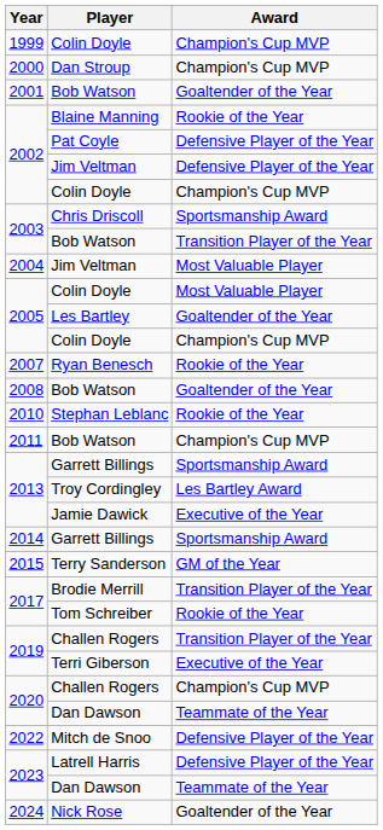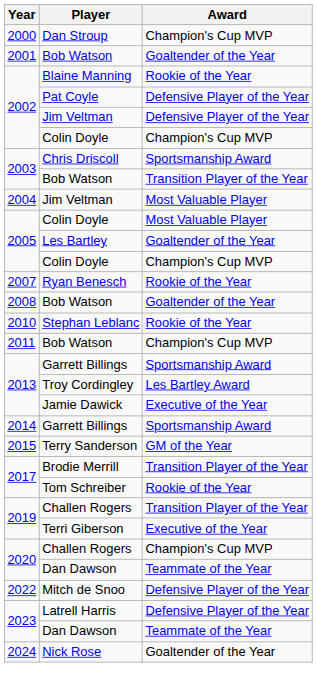 <table class="wikitable">
 <tr>
 <th>Year</th>
 <th>Player</th>
 <th>Award</th>
-</tr>
-<tr>
-<td><a href='#'>1999</a></td>
-<td><a href='#'>Colin Doyle</a></td>
-<td><a href='#'>Champion's Cup MVP</a></td>
 </tr>
 <tr>
 <td><a href='#'>2000</a></td>
 <td><a href='#'>Dan Stroup</a></td>
 <td>Champion's Cup MVP</td>
 </tr>
 <tr>
 <td><a href='#'>2001</a></td>
 <td><a href='#'>Bob Watson</a></td>
 <td><a href='#'>Goaltender of the Year</a></td>
 </tr>
 <tr>
 <td rowspan="4"><a href='#'>2002</a></td>
 <td><a href='#'>Blaine Manning</a></td>
 <td><a href='#'>Rookie of the Year</a></td>
 </tr>
 <tr>
 <td><a href='#'>Pat Coyle</a></td>
 <td><a href='#'>Defensive Player of the Year</a></td>
 </tr>
 <tr>
 <td><a href='#'>Jim Veltman</a></td>
 <td><a href='#'>Defensive Player of the Year</a></td>
 </tr>
 <tr>
 <td>Colin Doyle</td>
 <td>Champion's Cup MVP</td>
 </tr>
 <tr>
 <td rowspan="2"><a href='#'>2003</a></td>
 <td><a href='#'>Chris Driscoll</a></td>
 <td><a href='#'>Sportsmanship Award</a></td>
 </tr>
 <tr>
 <td>Bob Watson</td>
 <td><a href='#'>Transition Player of the Year</a></td>
 </tr>
 <tr>
 <td><a href='#'>2004</a></td>
 <td>Jim Veltman</td>
 <td><a href='#'>Most Valuable Player</a></td>
 </tr>
 <tr>
 <td rowspan="3"><a href='#'>2005</a></td>
 <td>Colin Doyle</td>
 <td><a href='#'>Most Valuable Player</a></td>
 </tr>
 <tr>
 <td><a href='#'>Les Bartley</a></td>
 <td><a href='#'>Goaltender of the Year</a></td>
 </tr>
 <tr>
 <td>Colin Doyle</td>
 <td>Champion's Cup MVP</td>
 </tr>
 <tr>
 <td><a href='#'>2007</a></td>
 <td><a href='#'>Ryan Benesch</a></td>
 <td><a href='#'>Rookie of the Year</a></td>
 </tr>
 <tr>
 <td><a href='#'>2008</a></td>
 <td>Bob Watson</td>
 <td><a href='#'>Goaltender of the Year</a></td>
 </tr>
 <tr>
 <td><a href='#'>2010</a></td>
 <td><a href='#'>Stephan Leblanc</a></td>
 <td><a href='#'>Rookie of the Year</a></td>
 </tr>
 <tr>
 <td><a href='#'>2011</a></td>
 <td>Bob Watson</td>
 <td>Champion's Cup MVP</td>
 </tr>
 <tr>
 <td rowspan="3"><a href='#'>2013</a></td>
 <td>Garrett Billings</td>
 <td><a href='#'>Sportsmanship Award</a></td>
 </tr>
 <tr>
 <td>Troy Cordingley</td>
 <td><a href='#'>Les Bartley Award</a></td>
 </tr>
 <tr>
 <td>Jamie Dawick</td>
 <td><a href='#'>Executive of the Year</a></td>
 </tr>
 <tr>
 <td><a href='#'>2014</a></td>
 <td>Garrett Billings</td>
 <td><a href='#'>Sportsmanship Award</a></td>
 </tr>
 <tr>
 <td><a href='#'>2015</a></td>
 <td>Terry Sanderson</td>
 <td><a href='#'>GM of the Year</a></td>
 </tr>
 <tr>
 <td rowspan="2"><a href='#'>2017</a></td>
 <td>Brodie Merrill</td>
 <td><a href='#'>Transition Player of the Year</a></td>
 </tr>
 <tr>
 <td>Tom Schreiber</td>
 <td><a href='#'>Rookie of the Year</a></td>
 </tr>
 <tr>
 <td rowspan="2"><a href='#'>2019</a></td>
 <td>Challen Rogers</td>
 <td><a href='#'>Transition Player of the Year</a></td>
 </tr>
 <tr>
 <td>Terri Giberson</td>
 <td><a href='#'>Executive of the Year</a></td>
 </tr>
 <tr>
 <td rowspan="2"><a href='#'>2020</a></td>
 <td>Challen Rogers</td>
 <td>Champion's Cup MVP</td>
 </tr>
 <tr>
 <td>Dan Dawson</td>
 <td><a href='#'>Teammate of the Year</a></td>
 </tr>
 <tr>
 <td><a href='#'>2022</a></td>
 <td>Mitch de Snoo</td>
 <td><a href='#'>Defensive Player of the Year</a></td>
 </tr>
 <tr>
 <td rowspan="2"><a href='#'>2023</a></td>
 <td>Latrell Harris</td>
 <td><a href='#'>Defensive Player of the Year</a></td>
 </tr>
 <tr>
 <td>Dan Dawson</td>
 <td><a href='#'>Teammate of the Year</a></td>
 </tr>
 <tr>
 <td><a href='#'>2024</a></td>
 <td><a href='#'>Nick Rose</a></td>
 <td>Goaltender of the Year</td>
 </tr>
 </table>
